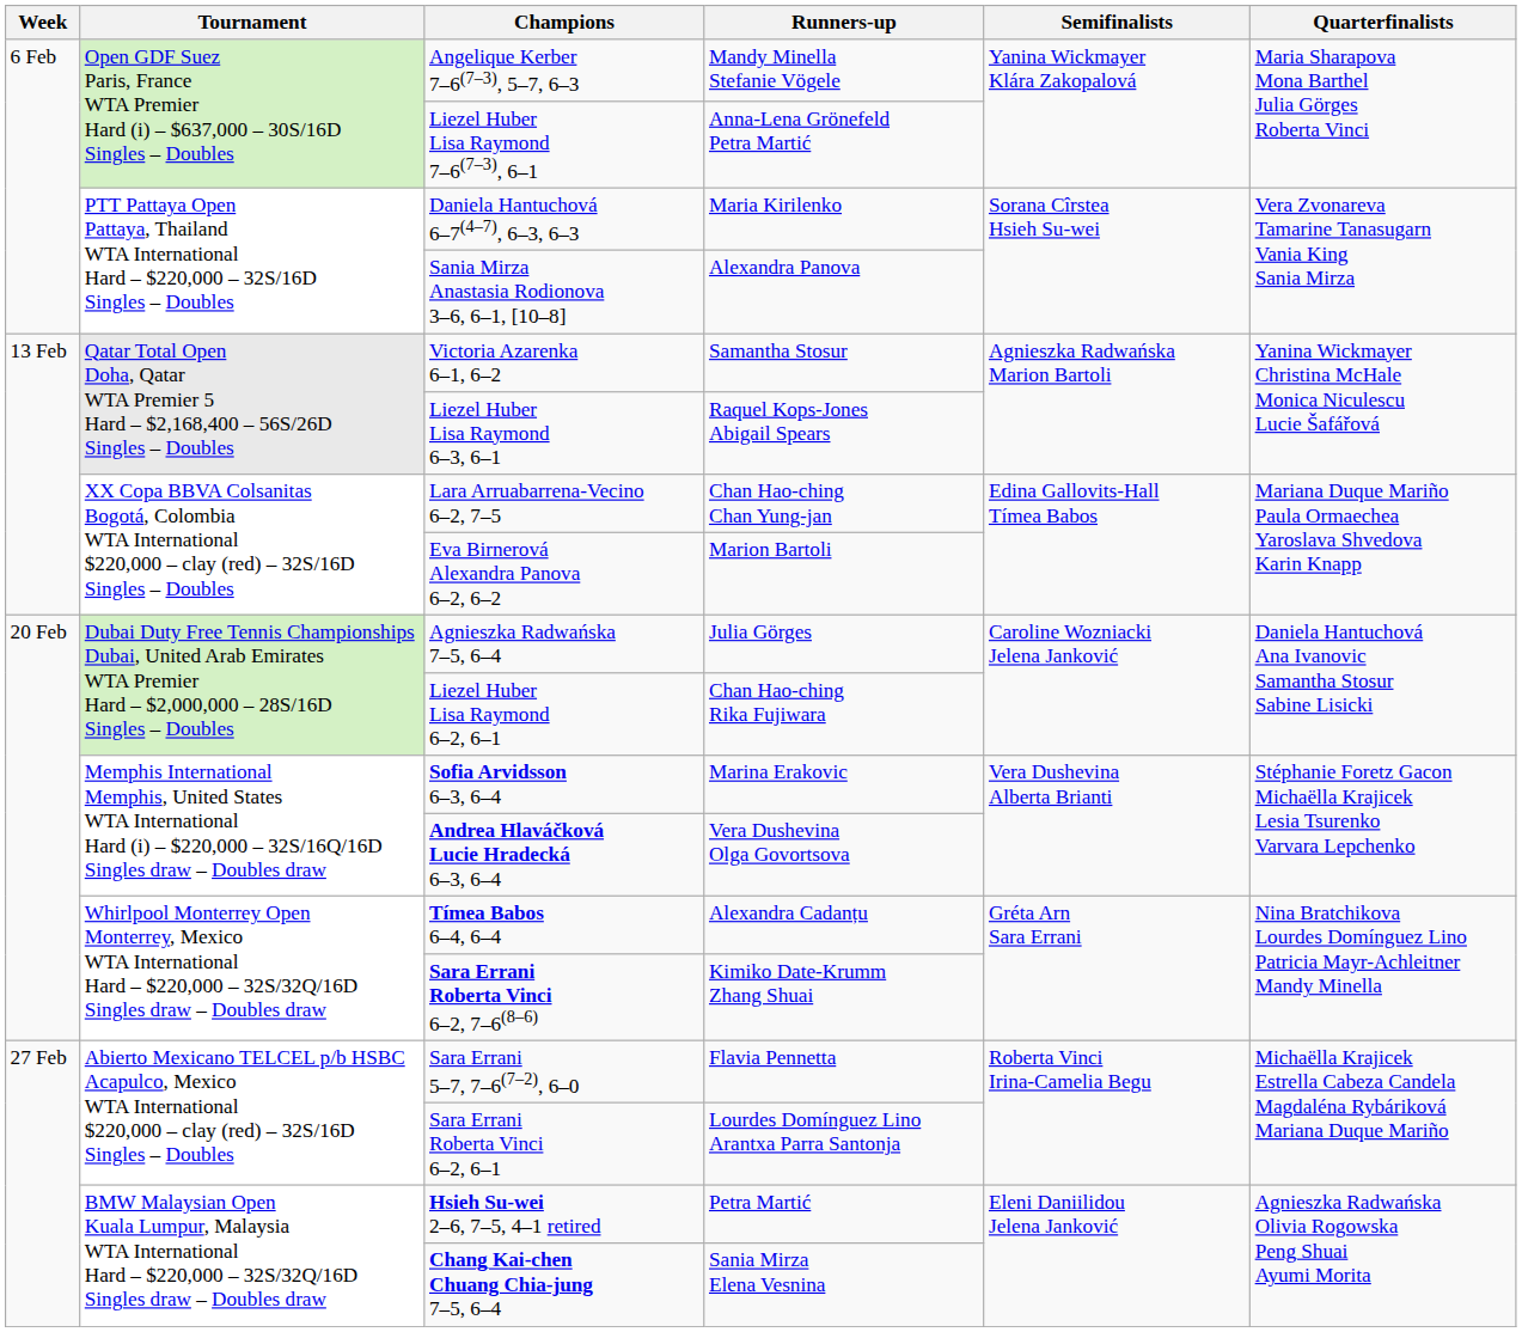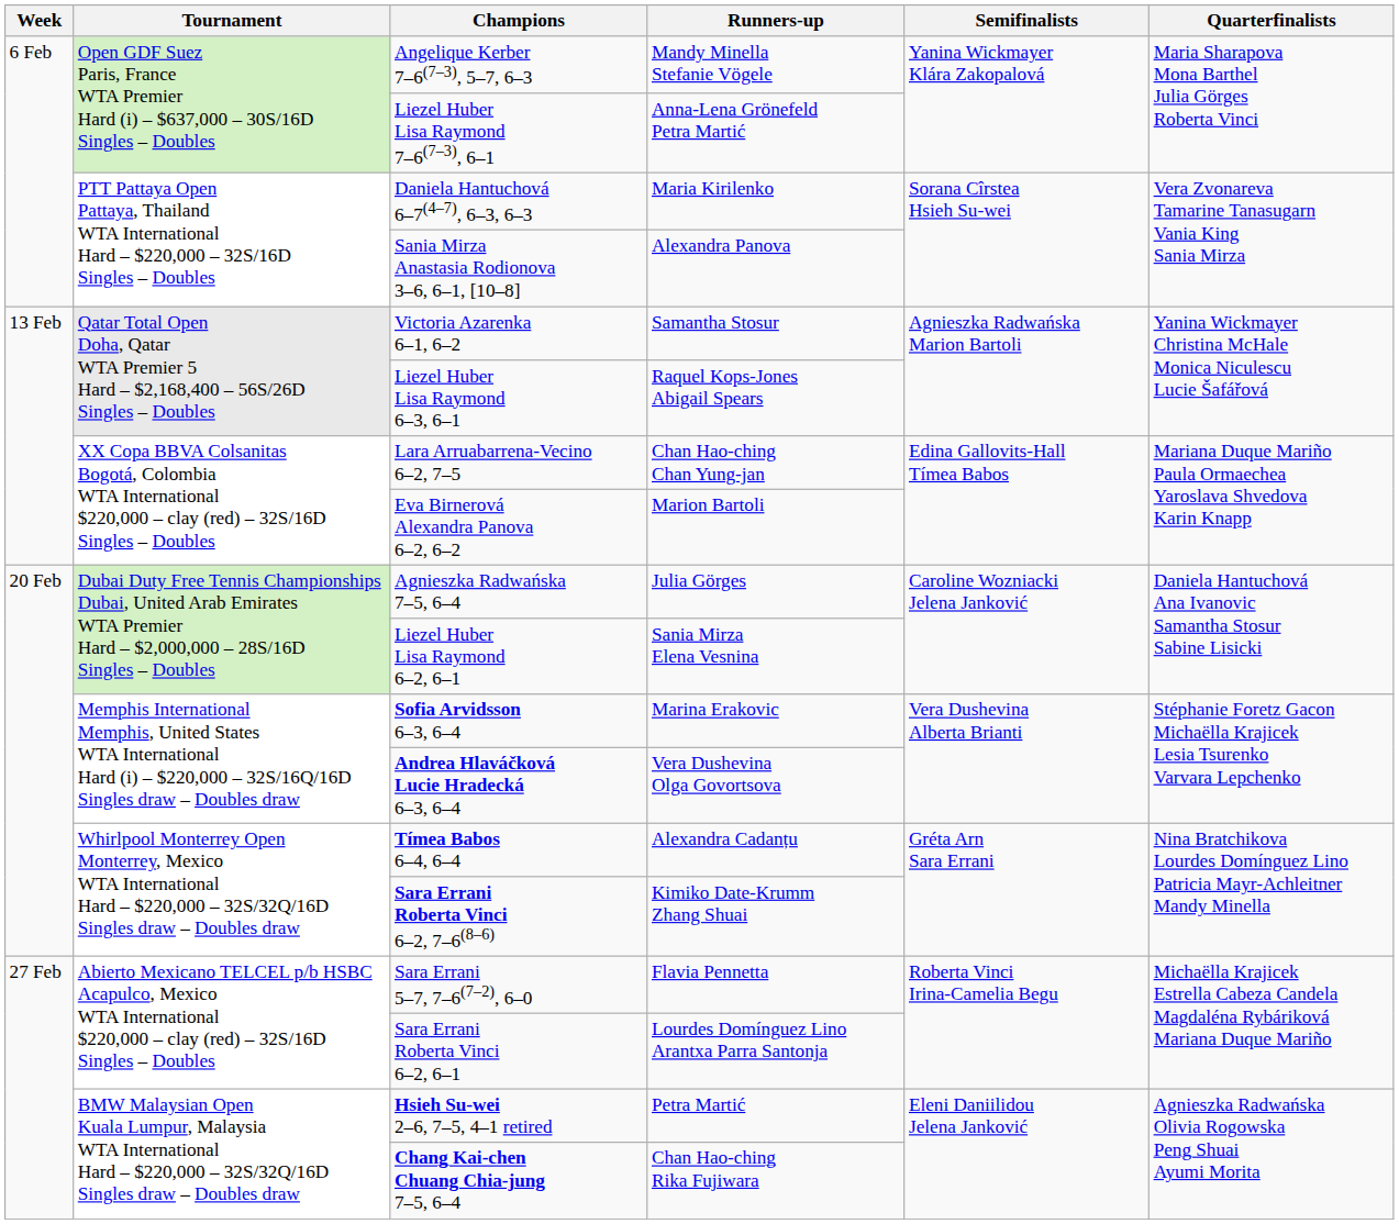 <table class=wikitable style=font-size:95%>
 <tr>
 <th style="width:48px;">Week</th>
 <th style="width:248px;">Tournament</th>
 <th style="width:200px;">Champions</th>
 <th style="width:200px;">Runners-up</th>
 <th style="width:190px;">Semifinalists</th>
 <th style="width:190px;">Quarterfinalists</th>
 </tr>
 <tr valign=top>
 <td rowspan=4>6 Feb</td>
 <td style="background:#D4F1C5;" rowspan="2"><a href='#'>Open GDF Suez</a><br>Paris, France<br>WTA Premier<br>Hard (i) – $637,000 – 30S/16D<br><a href='#'>Singles</a> – <a href='#'>Doubles</a></td>
 <td> <a href='#'>Angelique Kerber</a> <br>7–6<sup>(7–3)</sup>, 5–7, 6–3</td>
 <td> <a href='#'>Mandy Minella</a> <br>  <a href='#'>Stefanie Vögele</a></td>
 <td rowspan=2> <a href='#'>Yanina Wickmayer</a>  <br> <a href='#'>Klára Zakopalová</a></td>
 <td rowspan=2> <a href='#'>Maria Sharapova</a> <br> <a href='#'>Mona Barthel</a> <br> <a href='#'>Julia Görges</a> <br> <a href='#'>Roberta Vinci</a></td>
 </tr>
 <tr valign=top>
 <td> <a href='#'>Liezel Huber</a> <br> <a href='#'>Lisa Raymond</a><br>7–6<sup>(7–3)</sup>, 6–1</td>
 <td> <a href='#'>Anna-Lena Grönefeld</a> <br> <a href='#'>Petra Martić</a></td>
 </tr>
 <tr valign=top>
 <td style="background:#fff;" rowspan="2"><a href='#'>PTT Pattaya Open</a><br><a href='#'>Pattaya</a>, Thailand<br>WTA International<br>Hard – $220,000 – 32S/16D<br><a href='#'>Singles</a> – <a href='#'>Doubles</a></td>
 <td> <a href='#'>Daniela Hantuchová</a><br>6–7<sup>(4–7)</sup>, 6–3, 6–3</td>
 <td> <a href='#'>Maria Kirilenko</a></td>
 <td rowspan=2> <a href='#'>Sorana Cîrstea</a> <br> <a href='#'>Hsieh Su-wei</a></td>
 <td rowspan=2> <a href='#'>Vera Zvonareva</a> <br> <a href='#'>Tamarine Tanasugarn</a> <br> <a href='#'>Vania King</a>  <br> <a href='#'>Sania Mirza</a></td>
 </tr>
 <tr valign=top>
 <td> <a href='#'>Sania Mirza</a> <br> <a href='#'>Anastasia Rodionova</a><br>3–6, 6–1, [10–8]</td>
 <td> <a href='#'>Alexandra Panova</a></td>
 </tr>
 <tr valign=top>
 <td rowspan=4>13 Feb</td>
 <td style="background:#E9E9E9;" rowspan="2"><a href='#'>Qatar Total Open</a><br><a href='#'>Doha</a>, Qatar<br>WTA Premier 5<br>Hard – $2,168,400 – 56S/26D<br><a href='#'>Singles</a> – <a href='#'>Doubles</a></td>
 <td> <a href='#'>Victoria Azarenka</a><br>6–1, 6–2</td>
 <td> <a href='#'>Samantha Stosur</a></td>
 <td rowspan=2> <a href='#'>Agnieszka Radwańska</a> <br> <a href='#'>Marion Bartoli</a></td>
 <td rowspan=2> <a href='#'>Yanina Wickmayer</a> <br>  <a href='#'>Christina McHale</a> <br>  <a href='#'>Monica Niculescu</a><br>  <a href='#'>Lucie Šafářová</a></td>
 </tr>
 <tr valign=top>
 <td> <a href='#'>Liezel Huber</a> <br> <a href='#'>Lisa Raymond</a><br>6–3, 6–1</td>
 <td> <a href='#'>Raquel Kops-Jones</a> <br> <a href='#'>Abigail Spears</a></td>
 </tr>
 <tr valign=top>
 <td style="background:#fff;" rowspan="2"><a href='#'>XX Copa BBVA Colsanitas</a><br><a href='#'>Bogotá</a>, Colombia<br>WTA International<br>$220,000 – clay (red) – 32S/16D<br><a href='#'>Singles</a> – <a href='#'>Doubles</a></td>
 <td> <a href='#'>Lara Arruabarrena-Vecino</a><br>6–2, 7–5</td>
 <td> <a href='#'>Chan Hao-ching</a> <br> <a href='#'>Chan Yung-jan</a></td>
 <td rowspan=2> <a href='#'>Edina Gallovits-Hall</a> <br> <a href='#'>Tímea Babos</a></td>
 <td rowspan=2> <a href='#'>Mariana Duque Mariño</a> <br> <a href='#'>Paula Ormaechea</a> <br> <a href='#'>Yaroslava Shvedova</a> <br> <a href='#'>Karin Knapp</a></td>
 </tr>
 <tr valign=top>
 <td> <a href='#'>Eva Birnerová</a> <br>  <a href='#'>Alexandra Panova</a> <br>6–2, 6–2</td>
 <td> <a href='#'>Marion Bartoli</a></td>
 </tr>
 <tr valign=top>
 <td rowspan=6>20 Feb</td>
 <td style="background:#D4F1C5;" rowspan="2"><a href='#'>Dubai Duty Free Tennis Championships</a><br><a href='#'>Dubai</a>, United Arab Emirates<br>WTA Premier<br>Hard – $2,000,000 – 28S/16D<br><a href='#'>Singles</a> – <a href='#'>Doubles</a></td>
 <td> <a href='#'>Agnieszka Radwańska</a> <br>7–5, 6–4</td>
 <td> <a href='#'>Julia Görges</a></td>
 <td rowspan=2> <a href='#'>Caroline Wozniacki</a> <br> <a href='#'>Jelena Janković</a></td>
 <td rowspan=2> <a href='#'>Daniela Hantuchová</a> <br> <a href='#'>Ana Ivanovic</a> <br> <a href='#'>Samantha Stosur</a> <br> <a href='#'>Sabine Lisicki</a></td>
 </tr>
 <tr valign=top>
 <td> <a href='#'>Liezel Huber</a> <br> <a href='#'>Lisa Raymond</a><br>6–2, 6–1</td>
-<td> <a href='#'>Chan Hao-ching</a> <br>  <a href='#'>Rika Fujiwara</a></td>
+<td> <a href='#'>Sania Mirza</a> <br> <a href='#'>Elena Vesnina</a></td>
 </tr>
 <tr valign=top>
 <td style="background:#fff;" rowspan="2"><a href='#'>Memphis International</a><br><a href='#'>Memphis</a>, United States<br>WTA International<br>Hard (i) – $220,000 – 32S/16Q/16D<br><a href='#'>Singles draw</a> – <a href='#'>Doubles draw</a></td>
 <td> <strong><a href='#'>Sofia Arvidsson</a></strong> <br>6–3, 6–4</td>
 <td> <a href='#'>Marina Erakovic</a></td>
 <td rowspan=2> <a href='#'>Vera Dushevina</a><br> <a href='#'>Alberta Brianti</a></td>
 <td rowspan=2> <a href='#'>Stéphanie Foretz Gacon</a><br> <a href='#'>Michaëlla Krajicek</a> <br> <a href='#'>Lesia Tsurenko</a> <br> <a href='#'>Varvara Lepchenko</a></td>
 </tr>
 <tr valign=top>
 <td> <strong><a href='#'>Andrea Hlaváčková</a> <br>  <a href='#'>Lucie Hradecká</a></strong> <br>6–3, 6–4</td>
 <td> <a href='#'>Vera Dushevina</a> <br>  <a href='#'>Olga Govortsova</a></td>
 </tr>
 <tr valign=top>
 <td style="background:#fff;" rowspan="2"><a href='#'>Whirlpool Monterrey Open</a><br><a href='#'>Monterrey</a>, Mexico<br>WTA International<br>Hard – $220,000 – 32S/32Q/16D<br><a href='#'>Singles draw</a> – <a href='#'>Doubles draw</a></td>
 <td><strong> <a href='#'>Tímea Babos</a></strong><br>6–4, 6–4</td>
 <td> <a href='#'>Alexandra Cadanțu</a></td>
 <td rowspan=2> <a href='#'>Gréta Arn</a> <br> <a href='#'>Sara Errani</a></td>
 <td rowspan=2> <a href='#'>Nina Bratchikova</a><br> <a href='#'>Lourdes Domínguez Lino</a> <br> <a href='#'>Patricia Mayr-Achleitner</a> <br> <a href='#'>Mandy Minella</a></td>
 </tr>
 <tr valign=top>
 <td><strong> <a href='#'>Sara Errani</a><br> <a href='#'>Roberta Vinci</a></strong><br>6–2, 7–6<sup>(8–6)</sup></td>
 <td> <a href='#'>Kimiko Date-Krumm</a><br> <a href='#'>Zhang Shuai</a></td>
 </tr>
 <tr valign=top>
 <td rowspan=4>27 Feb</td>
 <td style="background:#fff;" rowspan="2"><a href='#'>Abierto Mexicano TELCEL p/b HSBC</a><br><a href='#'>Acapulco</a>, Mexico<br>WTA International<br>$220,000 – clay (red) – 32S/16D<br><a href='#'>Singles</a> – <a href='#'>Doubles</a></td>
 <td> <a href='#'>Sara Errani</a><br>5–7, 7–6<sup>(7–2)</sup>, 6–0</td>
 <td> <a href='#'>Flavia Pennetta</a></td>
 <td rowspan=2> <a href='#'>Roberta Vinci</a> <br>  <a href='#'>Irina-Camelia Begu</a></td>
 <td rowspan=2> <a href='#'>Michaëlla Krajicek</a> <br>  <a href='#'>Estrella Cabeza Candela</a> <br>  <a href='#'>Magdaléna Rybáriková</a> <br> <a href='#'>Mariana Duque Mariño</a></td>
 </tr>
 <tr valign=top>
 <td> <a href='#'>Sara Errani</a> <br>  <a href='#'>Roberta Vinci</a><br>6–2, 6–1</td>
 <td> <a href='#'>Lourdes Domínguez Lino</a> <br>  <a href='#'>Arantxa Parra Santonja</a></td>
 </tr>
 <tr valign=top>
 <td style="background:#fff;" rowspan="2"><a href='#'>BMW Malaysian Open</a><br><a href='#'>Kuala Lumpur</a>, Malaysia<br>WTA International<br>Hard – $220,000 – 32S/32Q/16D<br><a href='#'>Singles draw</a> – <a href='#'>Doubles draw</a></td>
 <td> <strong><a href='#'>Hsieh Su-wei</a></strong><br>2–6, 7–5, 4–1 <a href='#'>retired</a></td>
 <td> <a href='#'>Petra Martić</a></td>
 <td rowspan=2> <a href='#'>Eleni Daniilidou</a> <br> <a href='#'>Jelena Janković</a></td>
 <td rowspan=2> <a href='#'>Agnieszka Radwańska</a><br> <a href='#'>Olivia Rogowska</a> <br> <a href='#'>Peng Shuai</a> <br> <a href='#'>Ayumi Morita</a></td>
 </tr>
 <tr valign=top>
 <td><strong> <a href='#'>Chang Kai-chen</a> <br>  <a href='#'>Chuang Chia-jung</a></strong><br>7–5, 6–4</td>
-<td> <a href='#'>Sania Mirza</a> <br> <a href='#'>Elena Vesnina</a></td>
+<td> <a href='#'>Chan Hao-ching</a> <br>  <a href='#'>Rika Fujiwara</a></td>
 </tr>
 </table>
